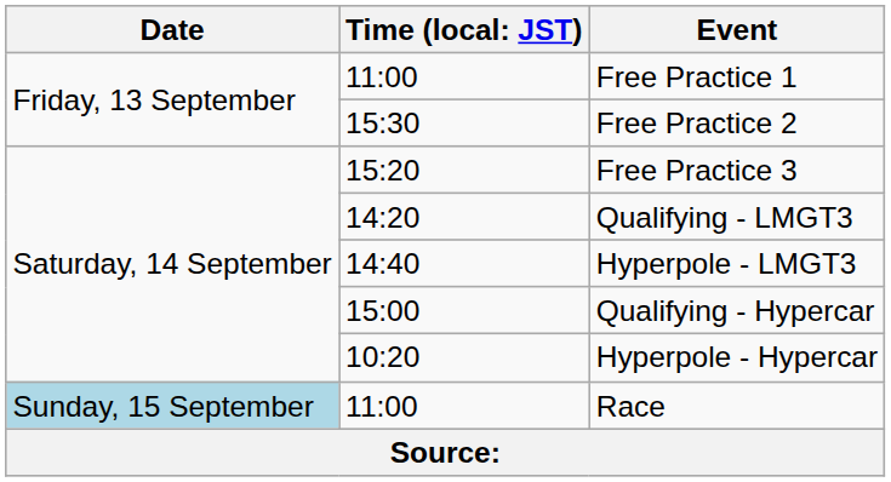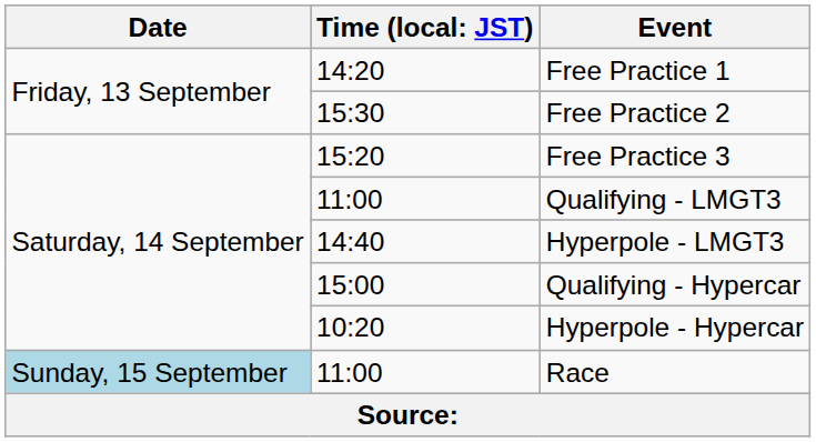 <table class="wikitable" style="font-size:95%;">
 <tr>
 <th>Date</th>
 <th>Time (local: <a href='#'>JST</a>)</th>
 <th>Event</th>
 </tr>
 <tr>
 <td rowspan=2>Friday, 13 September</td>
-<td>11:00</td>
+<td>14:20</td>
 <td>Free Practice 1</td>
 </tr>
 <tr>
 <td>15:30</td>
 <td>Free Practice 2</td>
 </tr>
 <tr>
 <td rowspan=5>Saturday, 14 September</td>
 <td>15:20</td>
 <td>Free Practice 3</td>
 </tr>
 <tr>
-<td>14:20</td>
+<td>11:00</td>
 <td>Qualifying - LMGT3</td>
 </tr>
 <tr>
 <td>14:40</td>
 <td>Hyperpole - LMGT3</td>
 </tr>
 <tr>
 <td>15:00</td>
 <td>Qualifying - Hypercar</td>
 </tr>
 <tr>
 <td>10:20</td>
 <td>Hyperpole - Hypercar</td>
 </tr>
 <tr>
 <td style="background: lightblue;">Sunday, 15 September</td>
 <td>11:00</td>
 <td>Race</td>
 </tr>
 <tr>
 <th colspan=3>Source:</th>
 </tr>
 </table>
